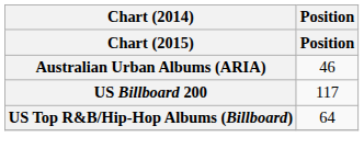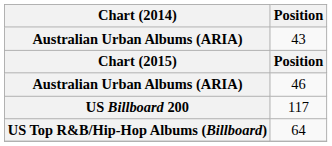 <table class="wikitable sortable plainrowheaders" style="text-align:center">
 <tr>
 <th scope="col">Chart (2014)</th>
 <th scope="col">Position</th>
+</tr>
+<tr>
+<th scope="row">Australian Urban Albums (ARIA)</th>
+<td style="text-align:center;">43</td>
 </tr>
 <tr>
 <th scope="col">Chart (2015)</th>
 <th scope="col">Position</th>
 </tr>
 <tr>
 <th scope="row">Australian Urban Albums (ARIA)</th>
 <td style="text-align:center;">46</td>
 </tr>
 <tr>
 <th scope="row">US <em>Billboard</em> 200</th>
 <td style="text-align:center;">117</td>
 </tr>
 <tr>
 <th scope="row">US Top R&B/Hip-Hop Albums (<em>Billboard</em>)</th>
 <td style="text-align:center;">64</td>
 </tr>
 <tr>
 </tr>
 </table>
